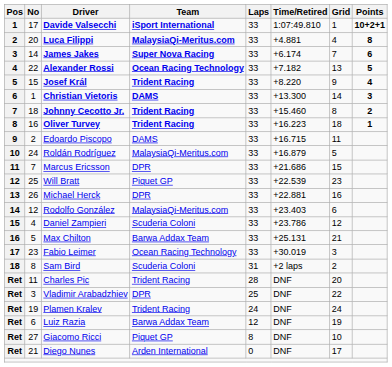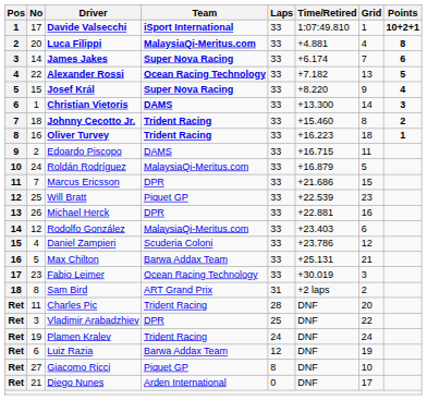 <table class="wikitable" style="font-size:85%">
 <tr>
 <th>Pos</th>
 <th>No</th>
 <th>Driver</th>
 <th>Team</th>
 <th>Laps</th>
 <th>Time/Retired</th>
 <th>Grid</th>
 <th>Points</th>
 </tr>
 <tr>
 <th>1</th>
 <td align="center">17</td>
 <td> <strong><a href='#'>Davide Valsecchi</a></strong></td>
 <td><strong><a href='#'>iSport International</a></strong></td>
 <td>33</td>
 <td>1:07:49.810</td>
 <td>1</td>
 <td align="center"><strong>10+2+1</strong></td>
 </tr>
 <tr>
 <th>2</th>
 <td align="center">20</td>
 <td> <strong><a href='#'>Luca Filippi</a></strong></td>
 <td><strong><a href='#'>MalaysiaQi-Meritus.com</a></strong></td>
 <td>33</td>
 <td>+4.881</td>
 <td>4</td>
 <td align="center"><strong>8</strong></td>
 </tr>
 <tr>
 <th>3</th>
 <td align="center">14</td>
 <td> <strong><a href='#'>James Jakes</a></strong></td>
 <td><strong><a href='#'>Super Nova Racing</a></strong></td>
 <td>33</td>
 <td>+6.174</td>
 <td>7</td>
 <td align="center"><strong>6</strong></td>
 </tr>
 <tr>
 <th>4</th>
 <td align="center">22</td>
 <td> <strong><a href='#'>Alexander Rossi</a></strong></td>
 <td><strong><a href='#'>Ocean Racing Technology</a></strong></td>
 <td>33</td>
 <td>+7.182</td>
 <td>13</td>
 <td align="center"><strong>5</strong></td>
 </tr>
 <tr>
 <th>5</th>
 <td align="center">15</td>
 <td> <strong><a href='#'>Josef Král</a></strong></td>
-<td><strong><a href='#'>Trident Racing</a></strong></td>
+<td><strong><a href='#'>Super Nova Racing</a></strong></td>
 <td>33</td>
 <td>+8.220</td>
 <td>9</td>
 <td align="center"><strong>4</strong></td>
 </tr>
 <tr>
 <th>6</th>
 <td align="center">1</td>
 <td> <strong><a href='#'>Christian Vietoris</a></strong></td>
 <td><strong><a href='#'>DAMS</a></strong></td>
 <td>33</td>
 <td>+13.300</td>
 <td>14</td>
 <td align="center"><strong>3</strong></td>
 </tr>
 <tr>
 <th>7</th>
 <td align="center">18</td>
 <td> <strong><a href='#'>Johnny Cecotto Jr.</a></strong></td>
 <td><strong><a href='#'>Trident Racing</a></strong></td>
 <td>33</td>
 <td>+15.460</td>
 <td>8</td>
 <td align="center"><strong>2</strong></td>
 </tr>
 <tr>
 <th>8</th>
 <td align="center">16</td>
 <td> <strong><a href='#'>Oliver Turvey</a></strong></td>
 <td><strong><a href='#'>Trident Racing</a></strong></td>
 <td>33</td>
 <td>+16.223</td>
 <td>18</td>
 <td align="center"><strong>1</strong></td>
 </tr>
 <tr>
 <th>9</th>
 <td align="center">2</td>
 <td> <a href='#'>Edoardo Piscopo</a></td>
 <td><a href='#'>DAMS</a></td>
 <td>33</td>
 <td>+16.715</td>
 <td>11</td>
 <td></td>
 </tr>
 <tr>
 <th>10</th>
 <td align="center">24</td>
 <td> <a href='#'>Roldán Rodríguez</a></td>
 <td><a href='#'>MalaysiaQi-Meritus.com</a></td>
 <td>33</td>
 <td>+16.879</td>
 <td>5</td>
 <td></td>
 </tr>
 <tr>
 <th>11</th>
 <td align="center">7</td>
 <td> <a href='#'>Marcus Ericsson</a></td>
 <td><a href='#'>DPR</a></td>
 <td>33</td>
 <td>+21.686</td>
 <td>15</td>
 <td></td>
 </tr>
 <tr>
 <th>12</th>
 <td align="center">25</td>
 <td> <a href='#'>Will Bratt</a></td>
 <td><a href='#'>Piquet GP</a></td>
 <td>33</td>
 <td>+22.539</td>
 <td>23</td>
 <td></td>
 </tr>
 <tr>
 <th>13</th>
 <td align="center">26</td>
 <td> <a href='#'>Michael Herck</a></td>
 <td><a href='#'>DPR</a></td>
 <td>33</td>
 <td>+22.881</td>
 <td>16</td>
 <td></td>
 </tr>
 <tr>
 <th>14</th>
 <td align="center">12</td>
 <td> <a href='#'>Rodolfo González</a></td>
 <td><a href='#'>MalaysiaQi-Meritus.com</a></td>
 <td>33</td>
 <td>+23.403</td>
 <td>6</td>
 <td></td>
 </tr>
 <tr>
 <th>15</th>
 <td align="center">4</td>
 <td> <a href='#'>Daniel Zampieri</a></td>
 <td><a href='#'>Scuderia Coloni</a></td>
 <td>33</td>
 <td>+23.786</td>
 <td>12</td>
 <td></td>
 </tr>
 <tr>
 <th>16</th>
 <td align="center">5</td>
 <td> <a href='#'>Max Chilton</a></td>
 <td><a href='#'>Barwa Addax Team</a></td>
 <td>33</td>
 <td>+25.131</td>
 <td>21</td>
 <td></td>
 </tr>
 <tr>
 <th>17</th>
 <td align="center">23</td>
 <td> <a href='#'>Fabio Leimer</a></td>
 <td><a href='#'>Ocean Racing Technology</a></td>
 <td>33</td>
 <td>+30.019</td>
 <td>3</td>
 <td></td>
 </tr>
 <tr>
 <th>18</th>
 <td align="center">8</td>
 <td> <a href='#'>Sam Bird</a></td>
-<td><a href='#'>Scuderia Coloni</a></td>
+<td><a href='#'>ART Grand Prix</a></td>
 <td>31</td>
 <td>+2 laps</td>
 <td>2</td>
 <td></td>
 </tr>
 <tr>
 <th>Ret</th>
 <td align="center">11</td>
 <td> <a href='#'>Charles Pic</a></td>
 <td><a href='#'>Trident Racing</a></td>
 <td>28</td>
 <td>DNF</td>
 <td>20</td>
 <td></td>
 </tr>
 <tr>
 <th>Ret</th>
 <td align="center">3</td>
 <td> <a href='#'>Vladimir Arabadzhiev</a></td>
 <td><a href='#'>DPR</a></td>
 <td>25</td>
 <td>DNF</td>
 <td>22</td>
 <td></td>
 </tr>
 <tr>
 <th>Ret</th>
 <td align="center">19</td>
 <td> <a href='#'>Plamen Kralev</a></td>
 <td><a href='#'>Trident Racing</a></td>
 <td>24</td>
 <td>DNF</td>
 <td>24</td>
 <td></td>
 </tr>
 <tr>
 <th>Ret</th>
 <td align="center">6</td>
 <td> <a href='#'>Luiz Razia</a></td>
 <td><a href='#'>Barwa Addax Team</a></td>
 <td>12</td>
 <td>DNF</td>
 <td>19</td>
 <td></td>
 </tr>
 <tr>
 <th>Ret</th>
 <td align="center">27</td>
 <td> <a href='#'>Giacomo Ricci</a></td>
 <td><a href='#'>Piquet GP</a></td>
 <td>8</td>
 <td>DNF</td>
 <td>10</td>
 <td></td>
 </tr>
 <tr>
 <th>Ret</th>
 <td align="center">21</td>
 <td> <a href='#'>Diego Nunes</a></td>
 <td><a href='#'>Arden International</a></td>
 <td>0</td>
 <td>DNF</td>
 <td>17</td>
 <td></td>
 </tr>
 <tr>
 <td colspan=8></td>
 </tr>
 </table>
